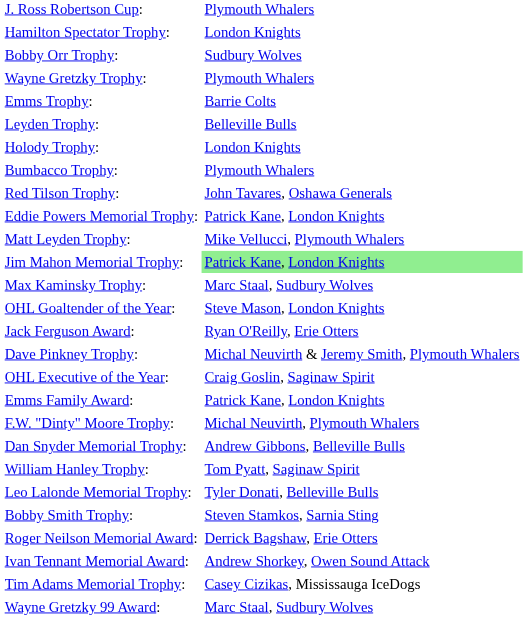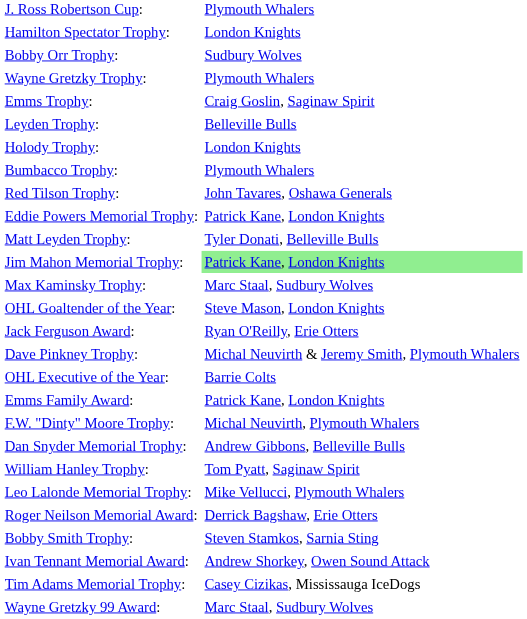 <table cellpadding="3" cellspacing="1">
 <tr>
 <td><a href='#'>J. Ross Robertson Cup</a>:</td>
 <td><a href='#'>Plymouth Whalers</a></td>
 </tr>
 <tr>
 <td><a href='#'>Hamilton Spectator Trophy</a>:</td>
 <td><a href='#'>London Knights</a></td>
 </tr>
 <tr>
 <td><a href='#'>Bobby Orr Trophy</a>:</td>
 <td><a href='#'>Sudbury Wolves</a></td>
 </tr>
 <tr>
 <td><a href='#'>Wayne Gretzky Trophy</a>:</td>
 <td><a href='#'>Plymouth Whalers</a></td>
 </tr>
 <tr>
 <td><a href='#'>Emms Trophy</a>:</td>
-<td><a href='#'>Barrie Colts</a></td>
+<td><a href='#'>Craig Goslin</a>, <a href='#'>Saginaw Spirit</a></td>
 </tr>
 <tr>
 <td><a href='#'>Leyden Trophy</a>:</td>
 <td><a href='#'>Belleville Bulls</a></td>
 </tr>
 <tr>
 <td><a href='#'>Holody Trophy</a>:</td>
 <td><a href='#'>London Knights</a></td>
 </tr>
 <tr>
 <td><a href='#'>Bumbacco Trophy</a>:</td>
 <td><a href='#'>Plymouth Whalers</a></td>
 </tr>
 <tr>
 <td><a href='#'>Red Tilson Trophy</a>:</td>
 <td><a href='#'>John Tavares</a>, <a href='#'>Oshawa Generals</a></td>
 </tr>
 <tr>
 <td><a href='#'>Eddie Powers Memorial Trophy</a>:</td>
 <td><a href='#'>Patrick Kane</a>, <a href='#'>London Knights</a></td>
 </tr>
 <tr>
 <td><a href='#'>Matt Leyden Trophy</a>:</td>
-<td><a href='#'>Mike Vellucci</a>, <a href='#'>Plymouth Whalers</a></td>
+<td><a href='#'>Tyler Donati</a>, <a href='#'>Belleville Bulls</a></td>
 </tr>
 <tr>
 <td><a href='#'>Jim Mahon Memorial Trophy</a>:</td>
 <td style="background: lightgreen;"><a href='#'>Patrick Kane</a>, <a href='#'>London Knights</a></td>
 </tr>
 <tr>
 <td><a href='#'>Max Kaminsky Trophy</a>:</td>
 <td><a href='#'>Marc Staal</a>, <a href='#'>Sudbury Wolves</a></td>
 </tr>
 <tr>
 <td><a href='#'>OHL Goaltender of the Year</a>:</td>
 <td><a href='#'>Steve Mason</a>, <a href='#'>London Knights</a></td>
 </tr>
 <tr>
 <td><a href='#'>Jack Ferguson Award</a>:</td>
 <td><a href='#'>Ryan O'Reilly</a>, <a href='#'>Erie Otters</a></td>
 </tr>
 <tr>
 <td><a href='#'>Dave Pinkney Trophy</a>:</td>
 <td><a href='#'>Michal Neuvirth</a> & <a href='#'>Jeremy Smith</a>, <a href='#'>Plymouth Whalers</a></td>
 </tr>
 <tr>
 <td><a href='#'>OHL Executive of the Year</a>:</td>
-<td><a href='#'>Craig Goslin</a>, <a href='#'>Saginaw Spirit</a></td>
+<td><a href='#'>Barrie Colts</a></td>
 </tr>
 <tr>
 <td><a href='#'>Emms Family Award</a>:</td>
 <td><a href='#'>Patrick Kane</a>, <a href='#'>London Knights</a></td>
 </tr>
 <tr>
 <td><a href='#'>F.W. "Dinty" Moore Trophy</a>:</td>
 <td><a href='#'>Michal Neuvirth</a>, <a href='#'>Plymouth Whalers</a></td>
 </tr>
 <tr>
 <td><a href='#'>Dan Snyder Memorial Trophy</a>:</td>
 <td><a href='#'>Andrew Gibbons</a>, <a href='#'>Belleville Bulls</a></td>
 </tr>
 <tr>
 <td><a href='#'>William Hanley Trophy</a>:</td>
 <td><a href='#'>Tom Pyatt</a>, <a href='#'>Saginaw Spirit</a></td>
 </tr>
 <tr>
 <td><a href='#'>Leo Lalonde Memorial Trophy</a>:</td>
-<td><a href='#'>Tyler Donati</a>, <a href='#'>Belleville Bulls</a></td>
+<td><a href='#'>Mike Vellucci</a>, <a href='#'>Plymouth Whalers</a></td>
+</tr>
+<tr>
+<td><a href='#'>Roger Neilson Memorial Award</a>:</td>
+<td><a href='#'>Derrick Bagshaw</a>, <a href='#'>Erie Otters</a></td>
 </tr>
 <tr>
 <td><a href='#'>Bobby Smith Trophy</a>:</td>
 <td><a href='#'>Steven Stamkos</a>, <a href='#'>Sarnia Sting</a></td>
-</tr>
-<tr>
-<td><a href='#'>Roger Neilson Memorial Award</a>:</td>
-<td><a href='#'>Derrick Bagshaw</a>, <a href='#'>Erie Otters</a></td>
 </tr>
 <tr>
 <td><a href='#'>Ivan Tennant Memorial Award</a>:</td>
 <td><a href='#'>Andrew Shorkey</a>, <a href='#'>Owen Sound Attack</a></td>
 </tr>
 <tr>
 <td><a href='#'>Tim Adams Memorial Trophy</a>:</td>
 <td><a href='#'>Casey Cizikas</a>, Mississauga IceDogs</td>
 </tr>
 <tr>
 <td><a href='#'>Wayne Gretzky 99 Award</a>:</td>
 <td><a href='#'>Marc Staal</a>, <a href='#'>Sudbury Wolves</a></td>
 </tr>
 </table>
